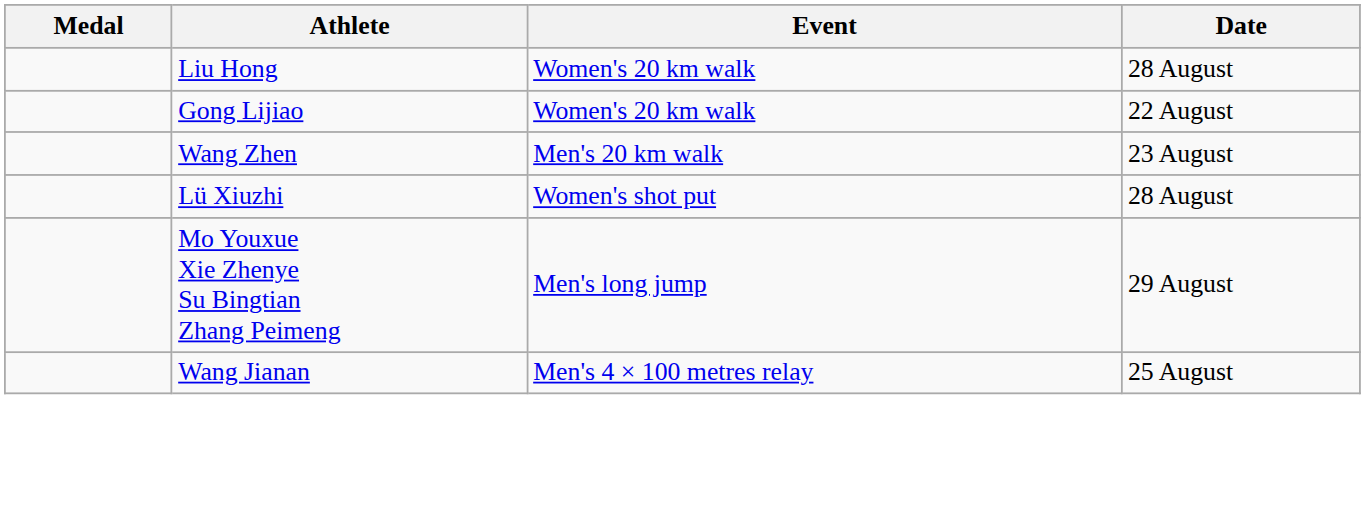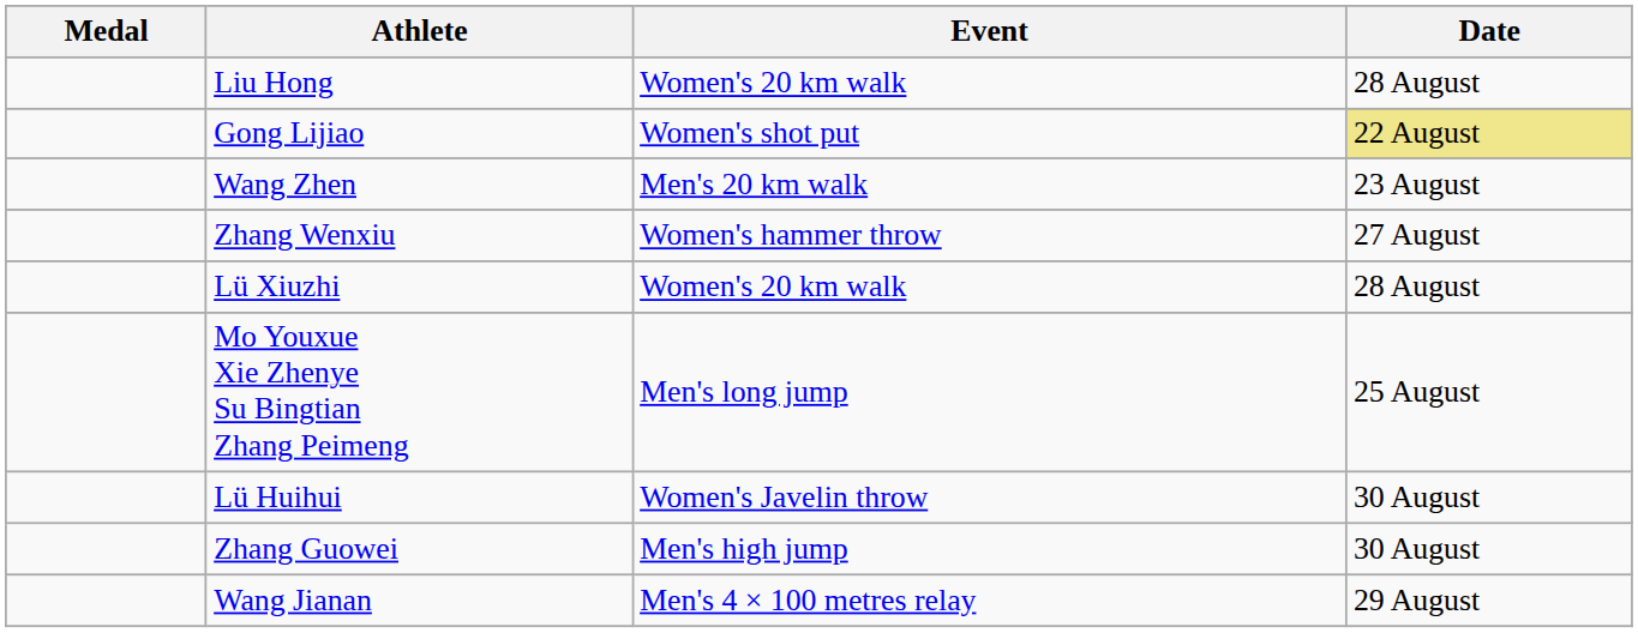 <table class="wikitable" style="font-size:90%" width=60%>
 <tr>
 <th>Medal</th>
 <th>Athlete</th>
 <th>Event</th>
 <th>Date</th>
 </tr>
 <tr>
 <td></td>
 <td><a href='#'>Liu Hong</a></td>
 <td><a href='#'>Women's 20 km walk</a></td>
 <td>28 August</td>
 </tr>
 <tr>
 <td></td>
 <td><a href='#'>Gong Lijiao</a></td>
-<td><a href='#'>Women's 20 km walk</a></td>
-<td>22 August</td>
+<td><a href='#'>Women's shot put</a></td>
+<td style="background: khaki;">22 August</td>
 </tr>
 <tr>
 <td></td>
 <td><a href='#'>Wang Zhen</a></td>
 <td><a href='#'>Men's 20 km walk</a></td>
 <td>23 August</td>
 </tr>
 <tr>
 <td></td>
+<td><a href='#'>Zhang Wenxiu</a></td>
+<td><a href='#'>Women's hammer throw</a></td>
+<td>27 August</td>
+</tr>
+<tr>
+<td></td>
 <td><a href='#'>Lü Xiuzhi</a></td>
-<td><a href='#'>Women's shot put</a></td>
+<td><a href='#'>Women's 20 km walk</a></td>
 <td>28 August</td>
 </tr>
 <tr>
 <td></td>
 <td><a href='#'>Mo Youxue</a><br><a href='#'>Xie Zhenye</a><br><a href='#'>Su Bingtian</a><br><a href='#'>Zhang Peimeng</a><br></td>
 <td><a href='#'>Men's long jump</a></td>
-<td>29 August</td>
+<td>25 August</td>
+</tr>
+<tr>
+<td></td>
+<td><a href='#'>Lü Huihui</a></td>
+<td><a href='#'>Women's Javelin throw</a></td>
+<td>30 August</td>
+</tr>
+<tr>
+<td></td>
+<td><a href='#'>Zhang Guowei</a></td>
+<td><a href='#'>Men's high jump</a></td>
+<td>30 August</td>
 </tr>
 <tr>
 <td></td>
 <td><a href='#'>Wang Jianan</a></td>
 <td><a href='#'>Men's 4 × 100 metres relay</a></td>
-<td>25 August</td>
+<td>29 August</td>
 </tr>
 </table>
